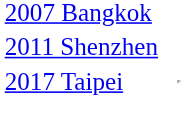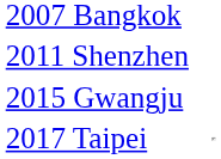 <table>
 <tr>
 <td> <a href='#'>2007 Bangkok</a></td>
 <td></td>
 <td></td>
 <td></td>
 </tr>
 <tr>
 <td> <a href='#'>2011 Shenzhen</a></td>
 <td></td>
 <td></td>
 <td></td>
 </tr>
 <tr>
+<td> <a href='#'>2015 Gwangju</a></td>
+<td></td>
+<td></td>
+<td></td>
+</tr>
+<tr>
 <td> <a href='#'>2017 Taipei</a></td>
 <td></td>
 <td></td>
 <td> <hr> </td>
 </tr>
 </table>
